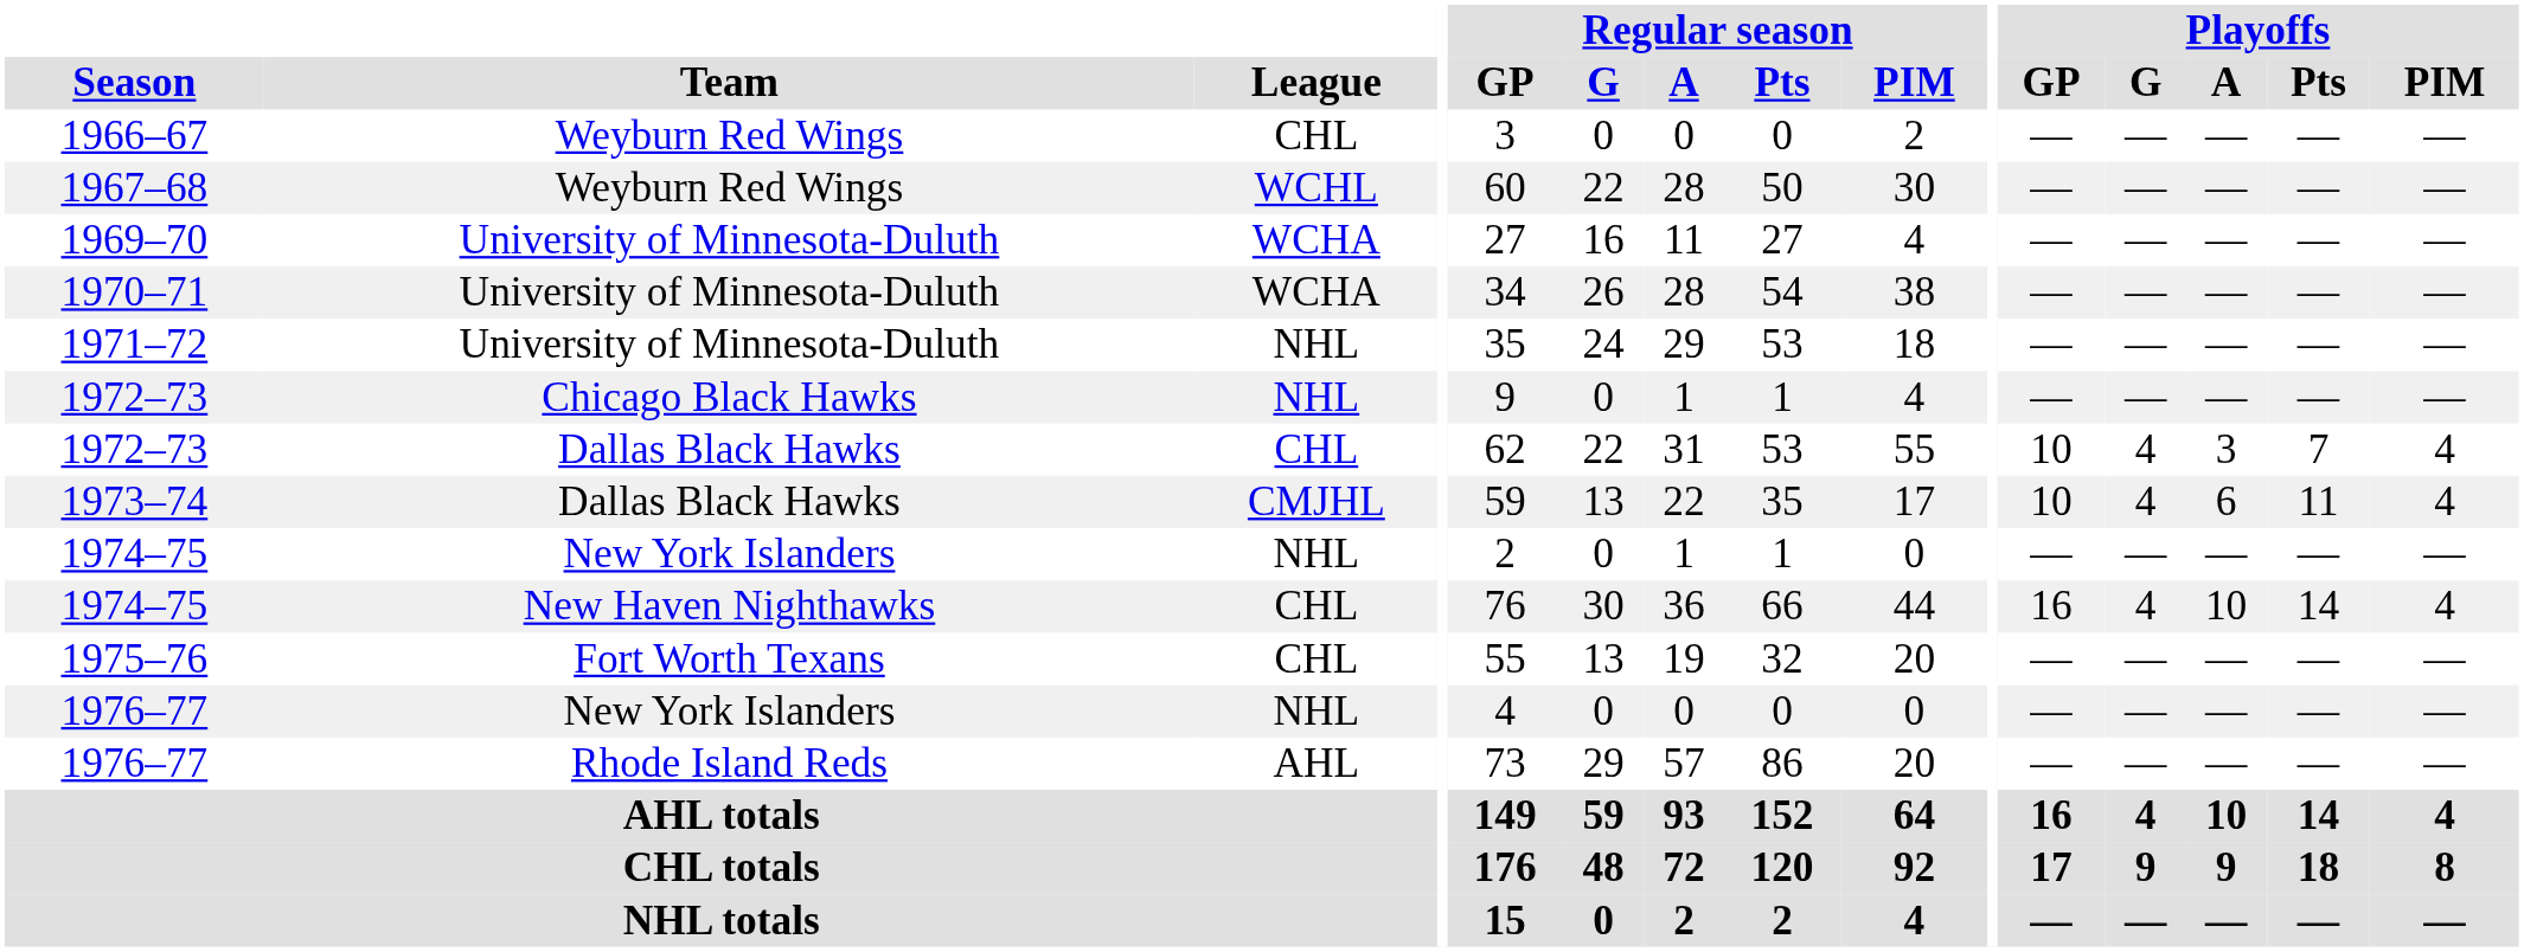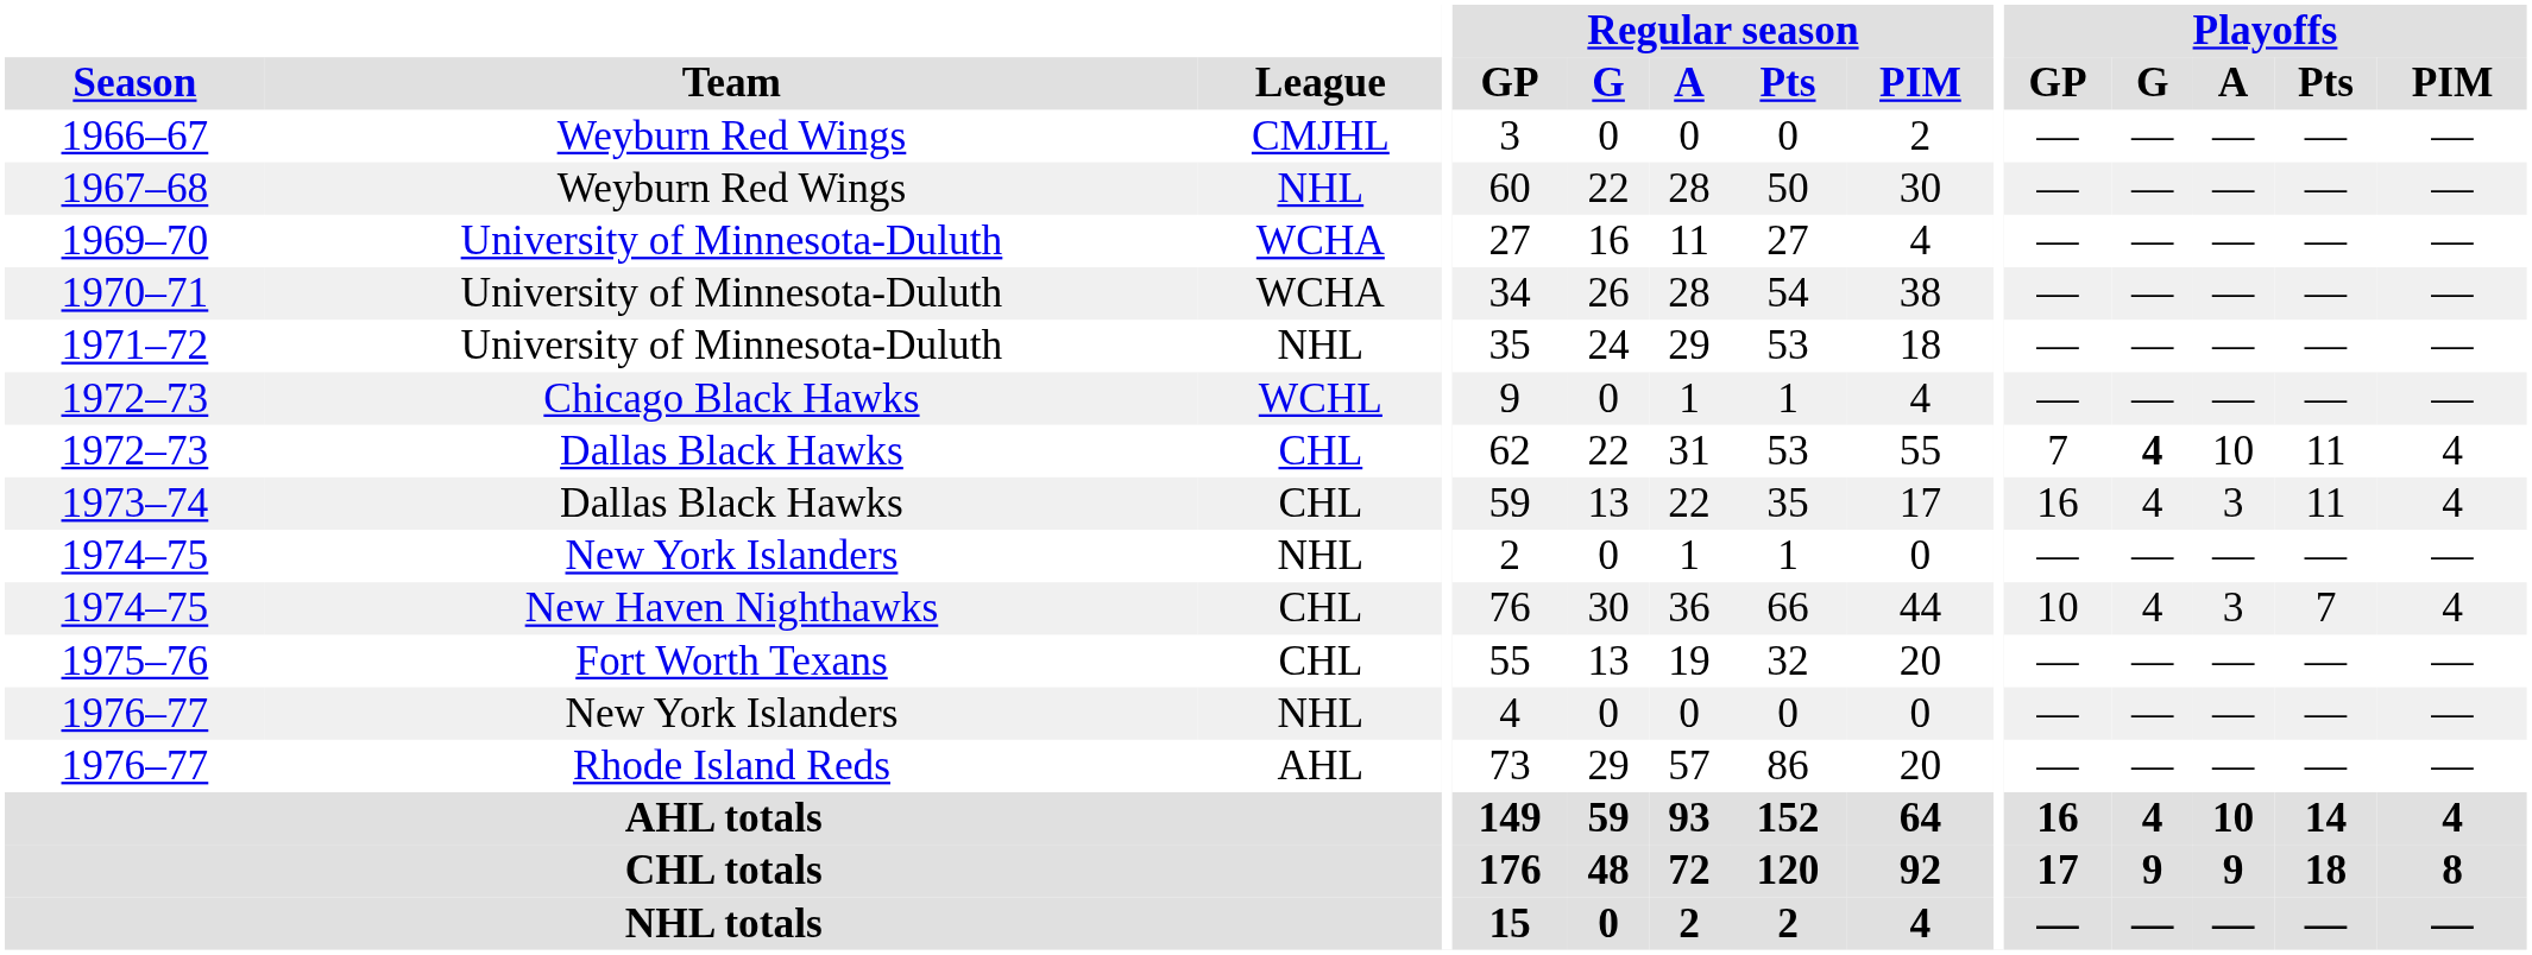 <table border="0" cellpadding="1" cellspacing="0" style="text-align:center; width:60em">
 <tr bgcolor="#e0e0e0">
 <th colspan="3" bgcolor="#ffffff"></th>
 <th rowspan="100" bgcolor="#ffffff"></th>
 <th colspan="5"><a href='#'>Regular season</a></th>
 <th rowspan="100" bgcolor="#ffffff"></th>
 <th colspan="5"><a href='#'>Playoffs</a></th>
 </tr>
 <tr bgcolor="#e0e0e0">
 <th><a href='#'>Season</a></th>
 <th>Team</th>
 <th>League</th>
 <th>GP</th>
 <th><a href='#'>G</a></th>
 <th><a href='#'>A</a></th>
 <th><a href='#'>Pts</a></th>
 <th><a href='#'>PIM</a></th>
 <th>GP</th>
 <th>G</th>
 <th>A</th>
 <th>Pts</th>
 <th>PIM</th>
 </tr>
 <tr>
 <td><a href='#'>1966–67</a></td>
 <td><a href='#'>Weyburn Red Wings</a></td>
-<td>CHL</td>
+<td><a href='#'>CMJHL</a></td>
 <td>3</td>
 <td>0</td>
 <td>0</td>
 <td>0</td>
 <td>2</td>
 <td>—</td>
 <td>—</td>
 <td>—</td>
 <td>—</td>
 <td>—</td>
 </tr>
 <tr bgcolor="#f0f0f0">
 <td><a href='#'>1967–68</a></td>
 <td>Weyburn Red Wings</td>
-<td><a href='#'>WCHL</a></td>
+<td><a href='#'>NHL</a></td>
 <td>60</td>
 <td>22</td>
 <td>28</td>
 <td>50</td>
 <td>30</td>
 <td>—</td>
 <td>—</td>
 <td>—</td>
 <td>—</td>
 <td>—</td>
 </tr>
 <tr>
 <td><a href='#'>1969–70</a></td>
 <td><a href='#'>University of Minnesota-Duluth</a></td>
 <td><a href='#'>WCHA</a></td>
 <td>27</td>
 <td>16</td>
 <td>11</td>
 <td>27</td>
 <td>4</td>
 <td>—</td>
 <td>—</td>
 <td>—</td>
 <td>—</td>
 <td>—</td>
 </tr>
 <tr bgcolor="#f0f0f0">
 <td><a href='#'>1970–71</a></td>
 <td>University of Minnesota-Duluth</td>
 <td>WCHA</td>
 <td>34</td>
 <td>26</td>
 <td>28</td>
 <td>54</td>
 <td>38</td>
 <td>—</td>
 <td>—</td>
 <td>—</td>
 <td>—</td>
 <td>—</td>
 </tr>
 <tr>
 <td><a href='#'>1971–72</a></td>
 <td>University of Minnesota-Duluth</td>
 <td>NHL</td>
 <td>35</td>
 <td>24</td>
 <td>29</td>
 <td>53</td>
 <td>18</td>
 <td>—</td>
 <td>—</td>
 <td>—</td>
 <td>—</td>
 <td>—</td>
 </tr>
 <tr bgcolor="#f0f0f0">
 <td><a href='#'>1972–73</a></td>
 <td><a href='#'>Chicago Black Hawks</a></td>
-<td><a href='#'>NHL</a></td>
+<td><a href='#'>WCHL</a></td>
 <td>9</td>
 <td>0</td>
 <td>1</td>
 <td>1</td>
 <td>4</td>
 <td>—</td>
 <td>—</td>
 <td>—</td>
 <td>—</td>
 <td>—</td>
 </tr>
 <tr>
 <td><a href='#'>1972–73</a></td>
 <td><a href='#'>Dallas Black Hawks</a></td>
 <td><a href='#'>CHL</a></td>
 <td>62</td>
 <td>22</td>
 <td>31</td>
 <td>53</td>
 <td>55</td>
+<td>7</td>
+<td><strong>4</strong></td>
 <td>10</td>
-<td>4</td>
-<td>3</td>
-<td>7</td>
+<td>11</td>
 <td>4</td>
 </tr>
 <tr bgcolor="#f0f0f0">
 <td><a href='#'>1973–74</a></td>
 <td>Dallas Black Hawks</td>
-<td><a href='#'>CMJHL</a></td>
+<td>CHL</td>
 <td>59</td>
 <td>13</td>
 <td>22</td>
 <td>35</td>
 <td>17</td>
-<td>10</td>
+<td>16</td>
 <td>4</td>
-<td>6</td>
+<td>3</td>
 <td>11</td>
 <td>4</td>
 </tr>
 <tr>
 <td><a href='#'>1974–75</a></td>
 <td><a href='#'>New York Islanders</a></td>
 <td>NHL</td>
 <td>2</td>
 <td>0</td>
 <td>1</td>
 <td>1</td>
 <td>0</td>
 <td>—</td>
 <td>—</td>
 <td>—</td>
 <td>—</td>
 <td>—</td>
 </tr>
 <tr bgcolor="#f0f0f0">
 <td><a href='#'>1974–75</a></td>
 <td><a href='#'>New Haven Nighthawks</a></td>
 <td>CHL</td>
 <td>76</td>
 <td>30</td>
 <td>36</td>
 <td>66</td>
 <td>44</td>
-<td>16</td>
+<td>10</td>
 <td>4</td>
-<td>10</td>
-<td>14</td>
+<td>3</td>
+<td>7</td>
 <td>4</td>
 </tr>
 <tr>
 <td><a href='#'>1975–76</a></td>
 <td><a href='#'>Fort Worth Texans</a></td>
 <td>CHL</td>
 <td>55</td>
 <td>13</td>
 <td>19</td>
 <td>32</td>
 <td>20</td>
 <td>—</td>
 <td>—</td>
 <td>—</td>
 <td>—</td>
 <td>—</td>
 </tr>
 <tr bgcolor="#f0f0f0">
 <td><a href='#'>1976–77</a></td>
 <td>New York Islanders</td>
 <td>NHL</td>
 <td>4</td>
 <td>0</td>
 <td>0</td>
 <td>0</td>
 <td>0</td>
 <td>—</td>
 <td>—</td>
 <td>—</td>
 <td>—</td>
 <td>—</td>
 </tr>
 <tr>
 <td><a href='#'>1976–77</a></td>
 <td><a href='#'>Rhode Island Reds</a></td>
 <td>AHL</td>
 <td>73</td>
 <td>29</td>
 <td>57</td>
 <td>86</td>
 <td>20</td>
 <td>—</td>
 <td>—</td>
 <td>—</td>
 <td>—</td>
 <td>—</td>
 </tr>
 <tr bgcolor="#e0e0e0">
 <th colspan="3">AHL totals</th>
 <th>149</th>
 <th>59</th>
 <th>93</th>
 <th>152</th>
 <th>64</th>
 <th>16</th>
 <th>4</th>
 <th>10</th>
 <th>14</th>
 <th>4</th>
 </tr>
 <tr bgcolor="#e0e0e0">
 <th colspan="3">CHL totals</th>
 <th>176</th>
 <th>48</th>
 <th>72</th>
 <th>120</th>
 <th>92</th>
 <th>17</th>
 <th>9</th>
 <th>9</th>
 <th>18</th>
 <th>8</th>
 </tr>
 <tr bgcolor="#e0e0e0">
 <th colspan="3">NHL totals</th>
 <th>15</th>
 <th>0</th>
 <th>2</th>
 <th>2</th>
 <th>4</th>
 <th>—</th>
 <th>—</th>
 <th>—</th>
 <th>—</th>
 <th>—</th>
 </tr>
 </table>
